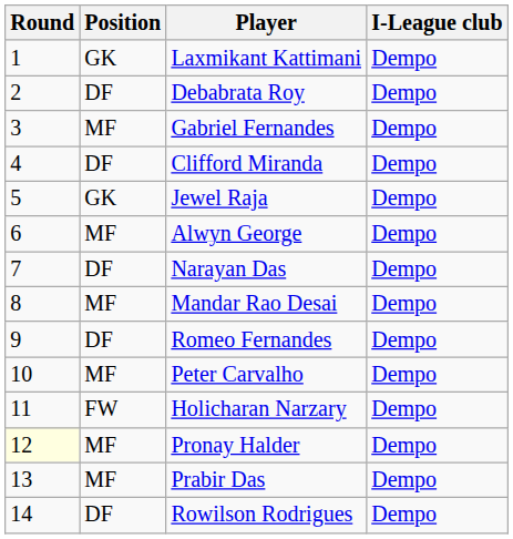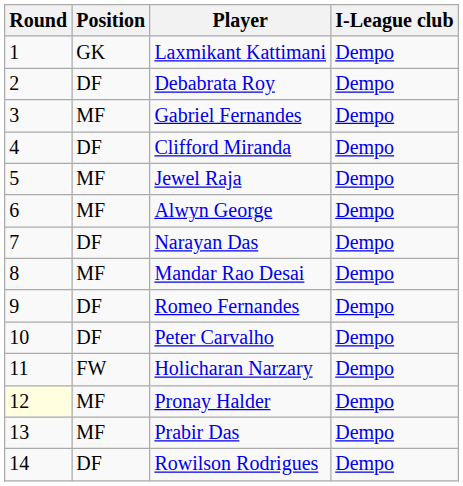 <table class="wikitable">
 <tr>
 <th>Round</th>
 <th>Position</th>
 <th>Player</th>
 <th>I-League club</th>
 </tr>
 <tr>
 <td>1</td>
 <td>GK</td>
 <td> <a href='#'>Laxmikant Kattimani</a></td>
 <td><a href='#'>Dempo</a></td>
 </tr>
 <tr>
 <td>2</td>
 <td>DF</td>
 <td> <a href='#'>Debabrata Roy</a></td>
 <td><a href='#'>Dempo</a></td>
 </tr>
 <tr>
 <td>3</td>
 <td>MF</td>
 <td> <a href='#'>Gabriel Fernandes</a></td>
 <td><a href='#'>Dempo</a></td>
 </tr>
 <tr>
 <td>4</td>
 <td>DF</td>
 <td> <a href='#'>Clifford Miranda</a></td>
 <td><a href='#'>Dempo</a></td>
 </tr>
 <tr>
 <td>5</td>
-<td>GK</td>
+<td>MF</td>
 <td> <a href='#'>Jewel Raja</a></td>
 <td><a href='#'>Dempo</a></td>
 </tr>
 <tr>
 <td>6</td>
 <td>MF</td>
 <td> <a href='#'>Alwyn George</a></td>
 <td><a href='#'>Dempo</a></td>
 </tr>
 <tr>
 <td>7</td>
 <td>DF</td>
 <td> <a href='#'>Narayan Das</a></td>
 <td><a href='#'>Dempo</a></td>
 </tr>
 <tr>
 <td>8</td>
 <td>MF</td>
 <td> <a href='#'>Mandar Rao Desai</a></td>
 <td><a href='#'>Dempo</a></td>
 </tr>
 <tr>
 <td>9</td>
 <td>DF</td>
 <td> <a href='#'>Romeo Fernandes</a></td>
 <td><a href='#'>Dempo</a></td>
 </tr>
 <tr>
 <td>10</td>
-<td>MF</td>
+<td>DF</td>
 <td> <a href='#'>Peter Carvalho</a></td>
 <td><a href='#'>Dempo</a></td>
 </tr>
 <tr>
 <td>11</td>
 <td>FW</td>
 <td> <a href='#'>Holicharan Narzary</a></td>
 <td><a href='#'>Dempo</a></td>
 </tr>
 <tr>
 <td style="background: lightyellow;">12</td>
 <td>MF</td>
 <td> <a href='#'>Pronay Halder</a></td>
 <td><a href='#'>Dempo</a></td>
 </tr>
 <tr>
 <td>13</td>
 <td>MF</td>
 <td> <a href='#'>Prabir Das</a></td>
 <td><a href='#'>Dempo</a></td>
 </tr>
 <tr>
 <td>14</td>
 <td>DF</td>
 <td> <a href='#'>Rowilson Rodrigues</a></td>
 <td><a href='#'>Dempo</a></td>
 </tr>
 </table>
